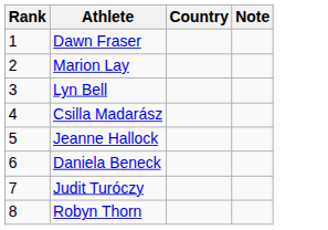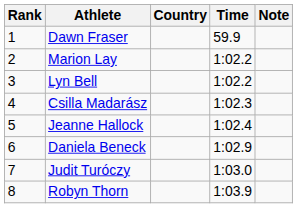 <table class="wikitable sortable">
 <tr>
 <th>Rank</th>
 <th>Athlete</th>
 <th>Country</th>
+<th>Time</th>
 <th>Note</th>
 </tr>
 <tr>
 <td>1</td>
 <td><a href='#'>Dawn Fraser</a></td>
 <td></td>
+<td>59.9</td>
 <td></td>
 </tr>
 <tr>
 <td>2</td>
 <td><a href='#'>Marion Lay</a></td>
 <td></td>
+<td>1:02.2</td>
 <td></td>
 </tr>
 <tr>
 <td>3</td>
 <td><a href='#'>Lyn Bell</a></td>
 <td></td>
+<td>1:02.2</td>
 <td></td>
 </tr>
 <tr>
 <td>4</td>
 <td><a href='#'>Csilla Madarász</a></td>
 <td></td>
+<td>1:02.3</td>
 <td></td>
 </tr>
 <tr>
 <td>5</td>
 <td><a href='#'>Jeanne Hallock</a></td>
 <td></td>
+<td>1:02.4</td>
 <td></td>
 </tr>
 <tr>
 <td>6</td>
 <td><a href='#'>Daniela Beneck</a></td>
 <td></td>
+<td>1:02.9</td>
 <td></td>
 </tr>
 <tr>
 <td>7</td>
 <td><a href='#'>Judit Turóczy</a></td>
 <td></td>
+<td>1:03.0</td>
 <td></td>
 </tr>
 <tr>
 <td>8</td>
 <td><a href='#'>Robyn Thorn</a></td>
 <td></td>
+<td>1:03.9</td>
 <td></td>
 </tr>
 </table>
